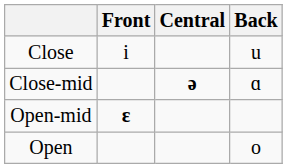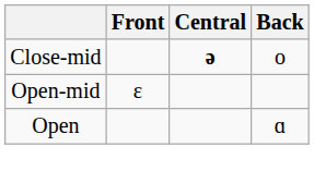 <table class="wikitable" style=text-align:center>
 <tr>
 <th></th>
 <th>Front</th>
 <th>Central</th>
 <th>Back</th>
 </tr>
 <tr>
-<td>Close</td>
-<td>i</td>
-<td></td>
-<td>u</td>
-</tr>
-<tr>
 <td>Close-mid</td>
 <td></td>
 <td><strong>ə</strong></td>
-<td>ɑ</td>
+<td>o</td>
 </tr>
 <tr>
 <td>Open-mid</td>
-<td><strong>ɛ</strong></td>
+<td>ɛ</td>
 <td></td>
 <td></td>
 </tr>
 <tr>
 <td>Open</td>
 <td></td>
 <td></td>
-<td>o</td>
+<td>ɑ</td>
 </tr>
 </table>
